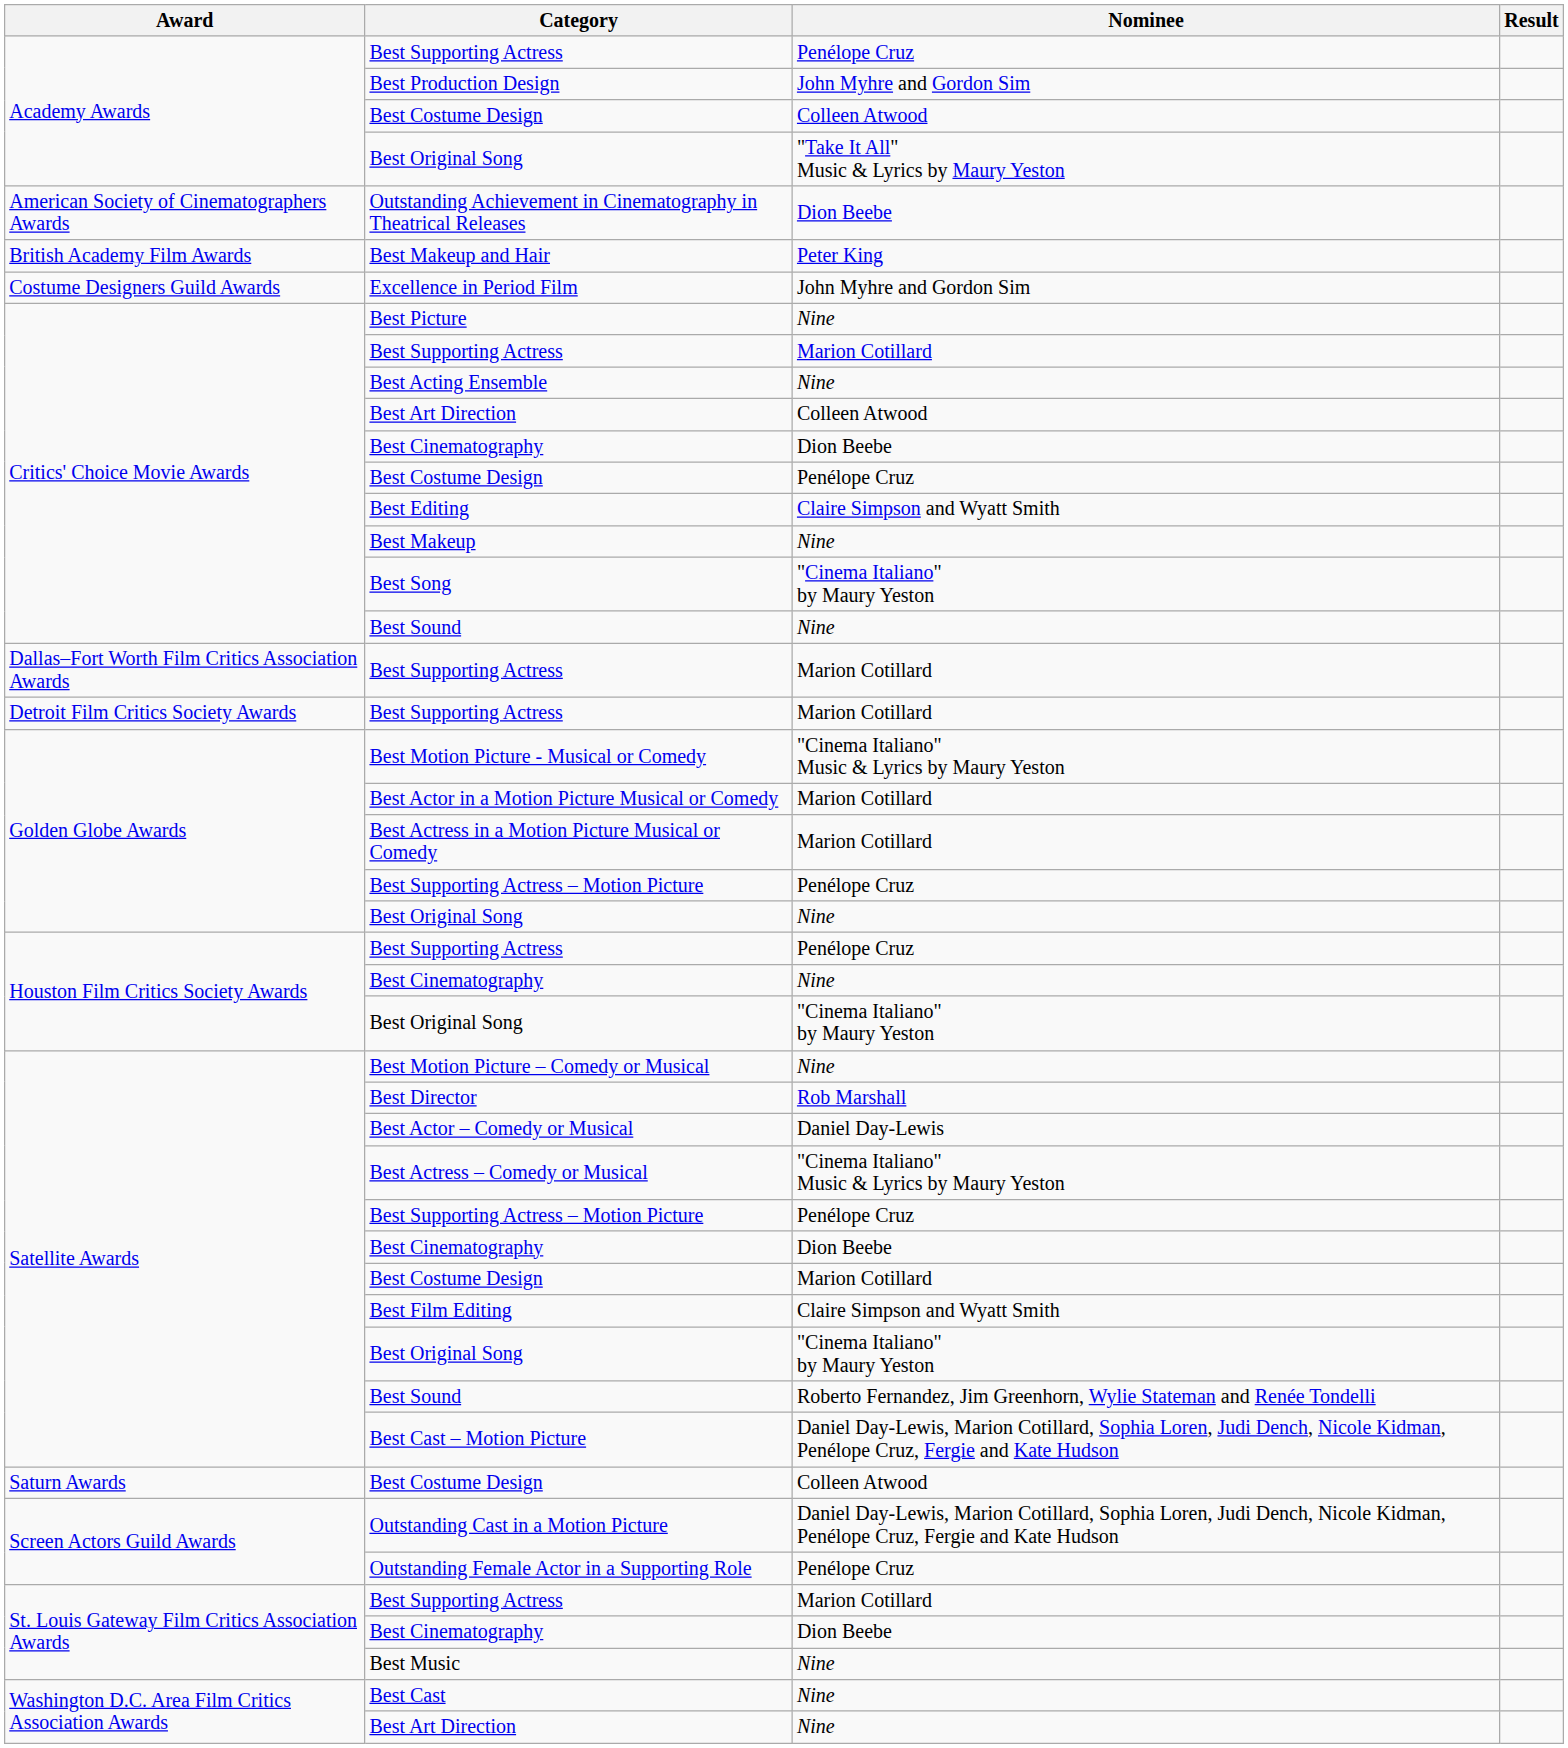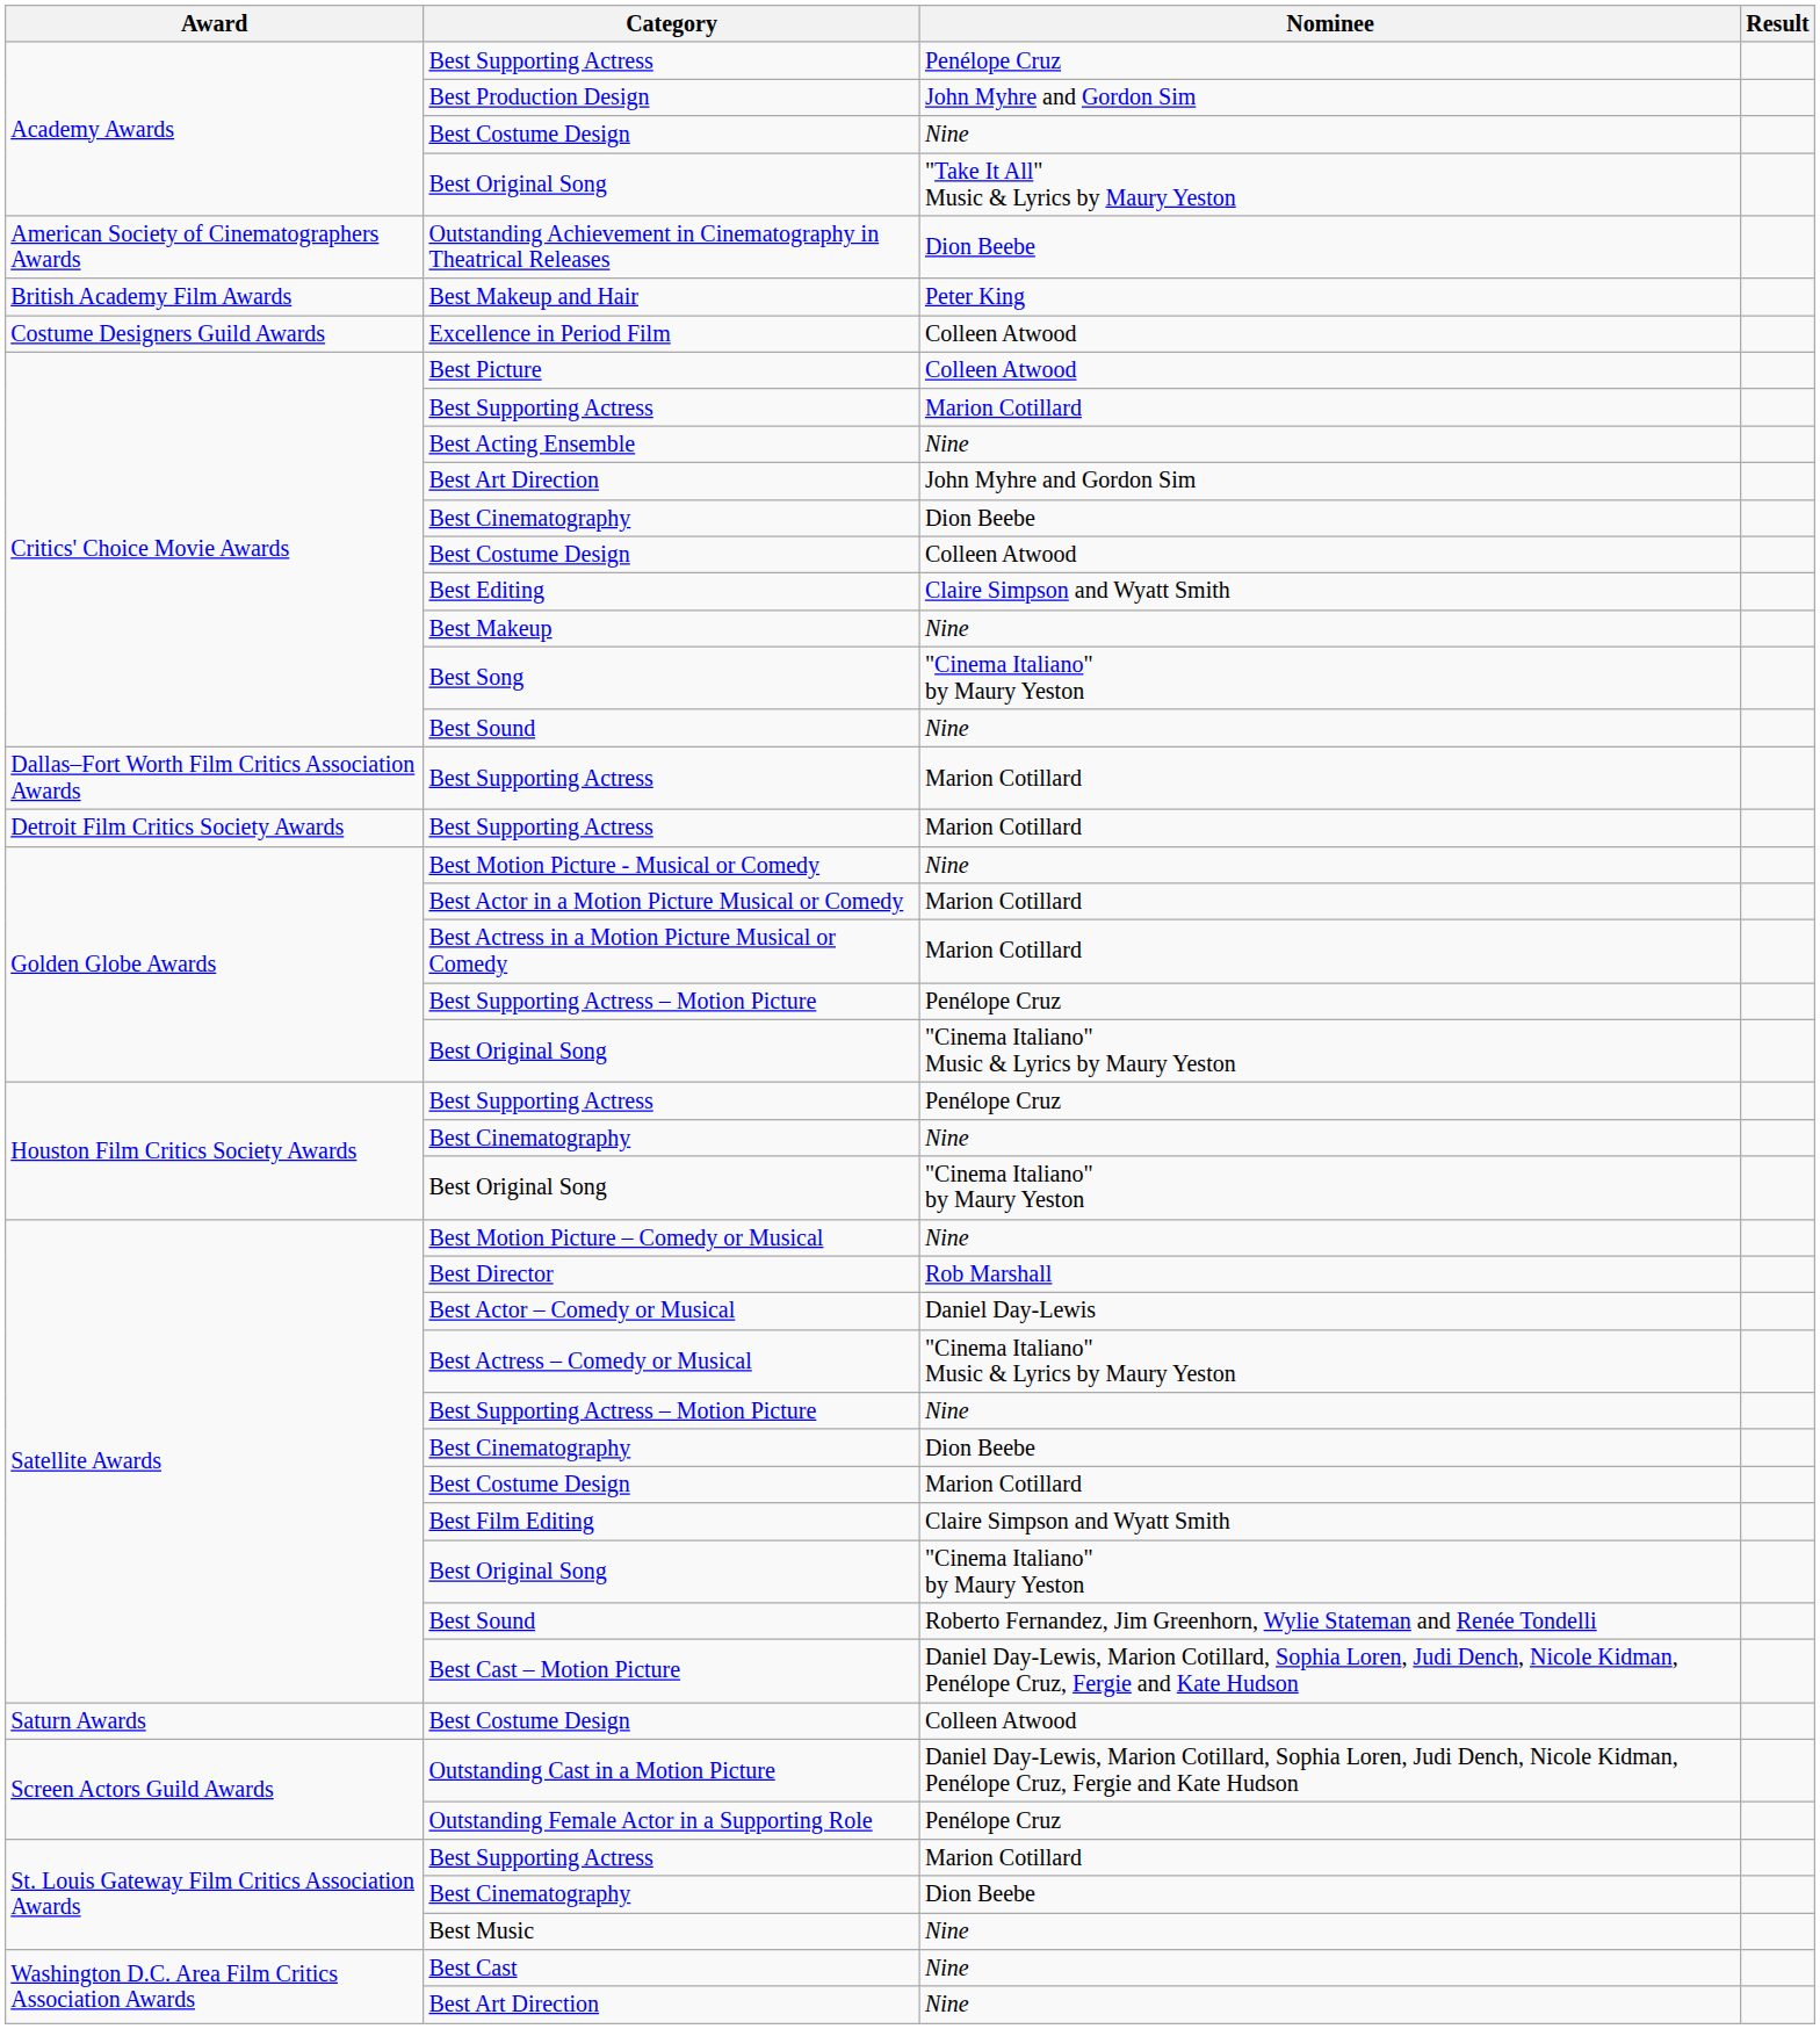 <table class="wikitable">
 <tr>
 <th>Award</th>
 <th>Category</th>
 <th>Nominee</th>
 <th>Result</th>
 </tr>
 <tr>
 <td rowspan="4"><a href='#'>Academy Awards</a></td>
 <td><a href='#'>Best Supporting Actress</a></td>
 <td><a href='#'>Penélope Cruz</a></td>
 <td></td>
 </tr>
 <tr>
 <td><a href='#'>Best Production Design</a></td>
 <td><a href='#'>John Myhre</a> and <a href='#'>Gordon Sim</a></td>
 <td></td>
 </tr>
 <tr>
 <td><a href='#'>Best Costume Design</a></td>
-<td><a href='#'>Colleen Atwood</a></td>
+<td><em>Nine</em></td>
 <td></td>
 </tr>
 <tr>
 <td><a href='#'>Best Original Song</a></td>
 <td>"<a href='#'>Take It All</a>"<br>Music & Lyrics by <a href='#'>Maury Yeston</a></td>
 <td></td>
 </tr>
 <tr>
 <td><a href='#'>American Society of Cinematographers Awards</a></td>
 <td><a href='#'>Outstanding Achievement in Cinematography in Theatrical Releases</a></td>
 <td><a href='#'>Dion Beebe</a></td>
 <td></td>
 </tr>
 <tr>
 <td><a href='#'>British Academy Film Awards</a></td>
 <td><a href='#'>Best Makeup and Hair</a></td>
 <td><a href='#'>Peter King</a></td>
 <td></td>
 </tr>
 <tr>
 <td><a href='#'>Costume Designers Guild Awards</a></td>
 <td><a href='#'>Excellence in Period Film</a></td>
-<td>John Myhre and Gordon Sim</td>
+<td>Colleen Atwood</td>
 <td></td>
 </tr>
 <tr>
 <td rowspan="10"><a href='#'>Critics' Choice Movie Awards</a></td>
 <td><a href='#'>Best Picture</a></td>
-<td><em>Nine</em></td>
+<td><a href='#'>Colleen Atwood</a></td>
 <td></td>
 </tr>
 <tr>
 <td><a href='#'>Best Supporting Actress</a></td>
 <td><a href='#'>Marion Cotillard</a></td>
 <td></td>
 </tr>
 <tr>
 <td><a href='#'>Best Acting Ensemble</a></td>
 <td><em>Nine</em></td>
 <td></td>
 </tr>
 <tr>
 <td><a href='#'>Best Art Direction</a></td>
-<td>Colleen Atwood</td>
+<td>John Myhre and Gordon Sim</td>
 <td></td>
 </tr>
 <tr>
 <td><a href='#'>Best Cinematography</a></td>
 <td>Dion Beebe</td>
 <td></td>
 </tr>
 <tr>
 <td><a href='#'>Best Costume Design</a></td>
-<td>Penélope Cruz</td>
+<td>Colleen Atwood</td>
 <td></td>
 </tr>
 <tr>
 <td><a href='#'>Best Editing</a></td>
 <td><a href='#'>Claire Simpson</a> and Wyatt Smith</td>
 <td></td>
 </tr>
 <tr>
 <td><a href='#'>Best Makeup</a></td>
 <td><em>Nine</em></td>
 <td></td>
 </tr>
 <tr>
 <td><a href='#'>Best Song</a></td>
 <td>"<a href='#'>Cinema Italiano</a>"<br>by Maury Yeston</td>
 <td></td>
 </tr>
 <tr>
 <td><a href='#'>Best Sound</a></td>
 <td><em>Nine</em></td>
 <td></td>
 </tr>
 <tr>
 <td><a href='#'>Dallas–Fort Worth Film Critics Association Awards</a></td>
 <td><a href='#'>Best Supporting Actress</a></td>
 <td>Marion Cotillard</td>
 <td></td>
 </tr>
 <tr>
 <td><a href='#'>Detroit Film Critics Society Awards</a></td>
 <td><a href='#'>Best Supporting Actress</a></td>
 <td>Marion Cotillard</td>
 <td></td>
 </tr>
 <tr>
 <td rowspan="5"><a href='#'>Golden Globe Awards</a></td>
 <td><a href='#'>Best Motion Picture - Musical or Comedy</a></td>
-<td>"Cinema Italiano"<br>Music & Lyrics by Maury Yeston</td>
+<td><em>Nine</em></td>
 <td></td>
 </tr>
 <tr>
 <td><a href='#'>Best Actor in a Motion Picture Musical or Comedy</a></td>
 <td>Marion Cotillard</td>
 <td></td>
 </tr>
 <tr>
 <td><a href='#'>Best Actress in a Motion Picture Musical or Comedy</a></td>
 <td>Marion Cotillard</td>
 <td></td>
 </tr>
 <tr>
 <td><a href='#'>Best Supporting Actress – Motion Picture</a></td>
 <td>Penélope Cruz</td>
 <td></td>
 </tr>
 <tr>
 <td><a href='#'>Best Original Song</a></td>
-<td><em>Nine</em></td>
+<td>"Cinema Italiano"<br>Music & Lyrics by Maury Yeston</td>
 <td></td>
 </tr>
 <tr>
 <td rowspan="3"><a href='#'>Houston Film Critics Society Awards</a></td>
 <td><a href='#'>Best Supporting Actress</a></td>
 <td>Penélope Cruz</td>
 <td></td>
 </tr>
 <tr>
 <td><a href='#'>Best Cinematography</a></td>
 <td><em>Nine</em></td>
 <td></td>
 </tr>
 <tr>
 <td>Best Original Song</td>
 <td>"Cinema Italiano"<br>by Maury Yeston</td>
 <td></td>
 </tr>
 <tr>
 <td rowspan="11"><a href='#'>Satellite Awards</a></td>
 <td><a href='#'>Best Motion Picture – Comedy or Musical</a></td>
 <td><em>Nine</em></td>
 <td></td>
 </tr>
 <tr>
 <td><a href='#'>Best Director</a></td>
 <td><a href='#'>Rob Marshall</a></td>
 <td></td>
 </tr>
 <tr>
 <td><a href='#'>Best Actor – Comedy or Musical</a></td>
 <td>Daniel Day-Lewis</td>
 <td></td>
 </tr>
 <tr>
 <td><a href='#'>Best Actress – Comedy or Musical</a></td>
 <td>"Cinema Italiano"<br>Music & Lyrics by Maury Yeston</td>
 <td></td>
 </tr>
 <tr>
 <td><a href='#'>Best Supporting Actress – Motion Picture</a></td>
-<td>Penélope Cruz</td>
+<td><em>Nine</em></td>
 <td></td>
 </tr>
 <tr>
 <td><a href='#'>Best Cinematography</a></td>
 <td>Dion Beebe</td>
 <td></td>
 </tr>
 <tr>
 <td><a href='#'>Best Costume Design</a></td>
 <td>Marion Cotillard</td>
 <td></td>
 </tr>
 <tr>
 <td><a href='#'>Best Film Editing</a></td>
 <td>Claire Simpson and Wyatt Smith</td>
 <td></td>
 </tr>
 <tr>
 <td><a href='#'>Best Original Song</a></td>
 <td>"Cinema Italiano"<br>by Maury Yeston</td>
 <td></td>
 </tr>
 <tr>
 <td><a href='#'>Best Sound</a></td>
 <td>Roberto Fernandez, Jim Greenhorn, <a href='#'>Wylie Stateman</a> and <a href='#'>Renée Tondelli</a></td>
 <td></td>
 </tr>
 <tr>
 <td><a href='#'>Best Cast – Motion Picture</a></td>
 <td>Daniel Day-Lewis, Marion Cotillard, <a href='#'>Sophia Loren</a>, <a href='#'>Judi Dench</a>, <a href='#'>Nicole Kidman</a>, Penélope Cruz, <a href='#'>Fergie</a> and <a href='#'>Kate Hudson</a></td>
 <td></td>
 </tr>
 <tr>
 <td><a href='#'>Saturn Awards</a></td>
 <td><a href='#'>Best Costume Design</a></td>
 <td>Colleen Atwood</td>
 <td></td>
 </tr>
 <tr>
 <td rowspan="2"><a href='#'>Screen Actors Guild Awards</a></td>
 <td><a href='#'>Outstanding Cast in a Motion Picture</a></td>
 <td>Daniel Day-Lewis, Marion Cotillard, Sophia Loren, Judi Dench, Nicole Kidman, Penélope Cruz, Fergie and Kate Hudson</td>
 <td></td>
 </tr>
 <tr>
 <td><a href='#'>Outstanding Female Actor in a Supporting Role</a></td>
 <td>Penélope Cruz</td>
 <td></td>
 </tr>
 <tr>
 <td rowspan="3"><a href='#'>St. Louis Gateway Film Critics Association Awards</a></td>
 <td><a href='#'>Best Supporting Actress</a></td>
 <td>Marion Cotillard</td>
 <td></td>
 </tr>
 <tr>
 <td><a href='#'>Best Cinematography</a></td>
 <td>Dion Beebe</td>
 <td></td>
 </tr>
 <tr>
 <td>Best Music</td>
 <td><em>Nine</em></td>
 <td></td>
 </tr>
 <tr>
 <td rowspan="2"><a href='#'>Washington D.C. Area Film Critics Association Awards</a></td>
 <td><a href='#'>Best Cast</a></td>
 <td><em>Nine</em></td>
 <td></td>
 </tr>
 <tr>
 <td><a href='#'>Best Art Direction</a></td>
 <td><em>Nine</em></td>
 <td></td>
 </tr>
 </table>
